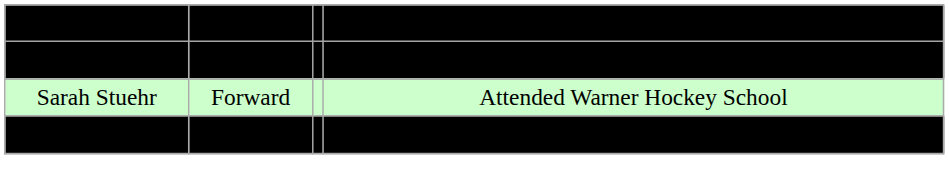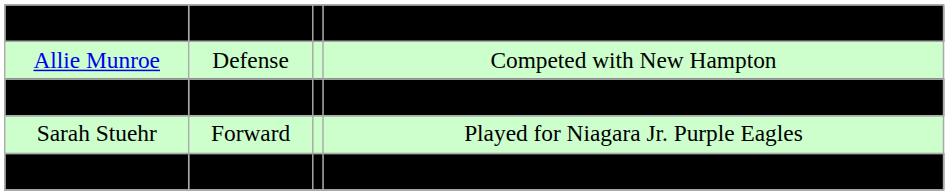 <table class="wikitable">
 <tr align="center" bgcolor=" ">
 <td>Lindsay Eastwood</td>
 <td>Defense</td>
 <td></td>
 <td>Played with Team Canada U18</td>
+</tr>
+<tr align="center" bgcolor="#ccffcc">
+<td><a href='#'>Allie Munroe</a></td>
+<td>Defense</td>
+<td></td>
+<td>Competed with New Hampton</td>
 </tr>
 <tr align="center" bgcolor=" ">
 <td>Karleigh Scully</td>
 <td>Forward</td>
 <td></td>
 <td>Competed with Nepean Jr. Wildcats alongside Lindsay Eastwood</td>
 </tr>
 <tr align="center" bgcolor="#ccffcc">
 <td>Sarah Stuehr</td>
 <td>Forward</td>
 <td></td>
-<td>Attended Warner Hockey School</td>
+<td>Played for Niagara Jr. Purple Eagles</td>
 </tr>
 <tr align="center" bgcolor=" ">
 <td>Maddi Welch</td>
 <td><strong>Goaltender</strong></td>
 <td></td>
-<td>Played for Niagara Jr. Purple Eagles</td>
+<td>Attended Warner Hockey School</td>
 </tr>
 <tr align="center" bgcolor=" ">
 </tr>
 </table>
